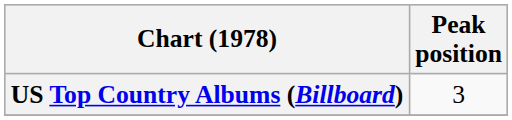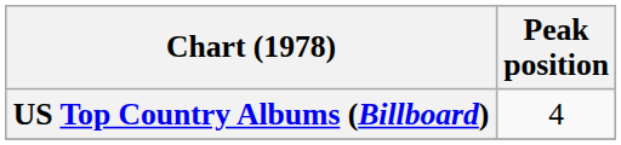 <table class="wikitable plainrowheaders" style="text-align:center">
 <tr>
 <th scope="col">Chart (1978)</th>
 <th scope="col">Peak<br>position</th>
 </tr>
 <tr>
 <th scope = "row">US <a href='#'>Top Country Albums</a> (<a href='#'><em>Billboard</em></a>)</th>
-<td>3</td>
+<td>4</td>
 </tr>
 <tr>
 </tr>
 </table>
